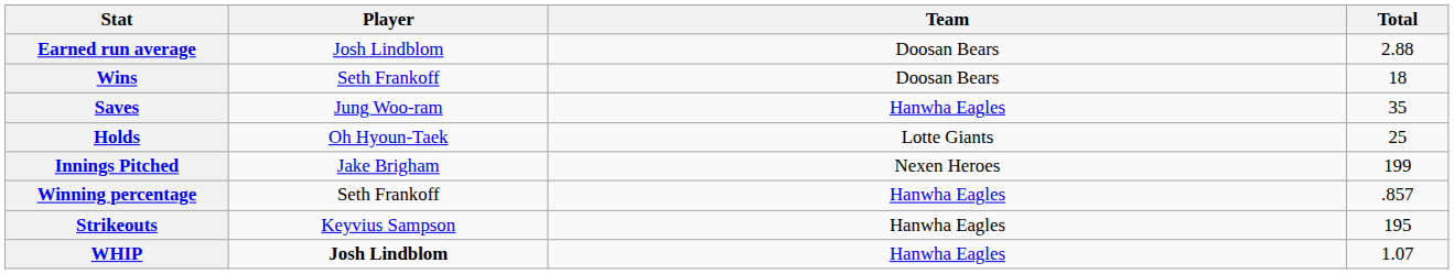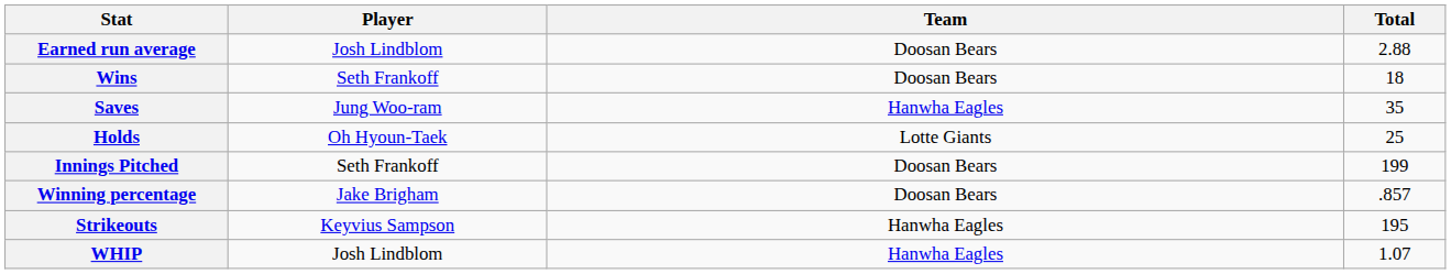 <table class="wikitable" style="text-align:center;">
 <tr>
 <th scope="col" width="7%">Stat</th>
 <th scope="col" width="10%">Player</th>
 <th scope="col" width="25%">Team</th>
 <th scope="col" width="3%">Total</th>
 </tr>
 <tr>
 <th scope="row" style="text-align:center;"><a href='#'>Earned run average</a></th>
 <td><a href='#'>Josh Lindblom</a></td>
 <td>Doosan Bears</td>
 <td>2.88</td>
 </tr>
 <tr>
 <th scope="row" style="text-align:center;"><a href='#'>Wins</a></th>
 <td><a href='#'>Seth Frankoff</a></td>
 <td>Doosan Bears</td>
 <td>18</td>
 </tr>
 <tr>
 <th scope="row" style="text-align:center;"><a href='#'>Saves</a></th>
 <td><a href='#'>Jung Woo-ram</a></td>
 <td><a href='#'>Hanwha Eagles</a></td>
 <td>35</td>
 </tr>
 <tr>
 <th scope="row" style="text-align:center;"><a href='#'>Holds</a></th>
 <td><a href='#'>Oh Hyoun-Taek</a></td>
 <td>Lotte Giants</td>
 <td>25</td>
 </tr>
 <tr>
 <th scope="row" style="text-align:center;"><a href='#'>Innings Pitched</a></th>
-<td><a href='#'>Jake Brigham</a></td>
-<td>Nexen Heroes</td>
+<td>Seth Frankoff</td>
+<td>Doosan Bears</td>
 <td>199</td>
 </tr>
 <tr>
 <th scope="row" style="text-align:center;"><a href='#'>Winning percentage</a></th>
-<td>Seth Frankoff</td>
-<td><a href='#'>Hanwha Eagles</a></td>
+<td><a href='#'>Jake Brigham</a></td>
+<td>Doosan Bears</td>
 <td>.857</td>
 </tr>
 <tr>
 <th scope="row" style="text-align:center;"><a href='#'>Strikeouts</a></th>
 <td><a href='#'>Keyvius Sampson</a></td>
 <td>Hanwha Eagles</td>
 <td>195</td>
 </tr>
 <tr>
 <th scope="row" style="text-align:center;"><a href='#'>WHIP</a></th>
-<td><strong>Josh Lindblom</strong></td>
+<td>Josh Lindblom</td>
 <td><a href='#'>Hanwha Eagles</a></td>
 <td>1.07</td>
 </tr>
 </table>
